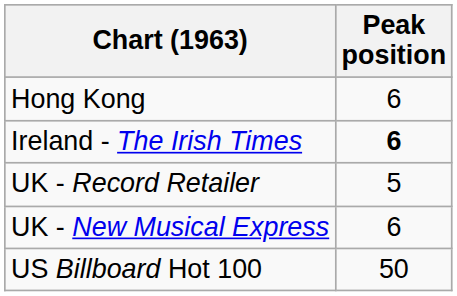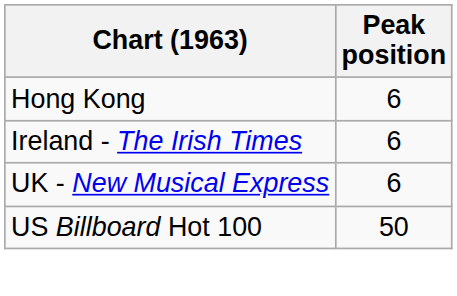 <table class="wikitable sortable">
 <tr>
 <th align="left">Chart (1963)</th>
 <th style="text-align:center;">Peak<br>position</th>
 </tr>
 <tr>
 <td align="left">Hong Kong</td>
 <td style="text-align:center;">6</td>
 </tr>
 <tr>
 <td align="left">Ireland - <em><a href='#'>The Irish Times</a></em></td>
-<td style="text-align:center;"><strong>6</strong></td>
-</tr>
-<tr>
-<td align="left">UK - <em>Record Retailer</em></td>
-<td style="text-align:center;">5</td>
+<td style="text-align:center;">6</td>
 </tr>
 <tr>
 <td align="left">UK - <em><a href='#'>New Musical Express</a></em></td>
 <td style="text-align:center;">6</td>
 </tr>
 <tr>
 <td align="left">US <em>Billboard</em> Hot 100</td>
 <td style="text-align:center;">50</td>
 </tr>
 </table>
